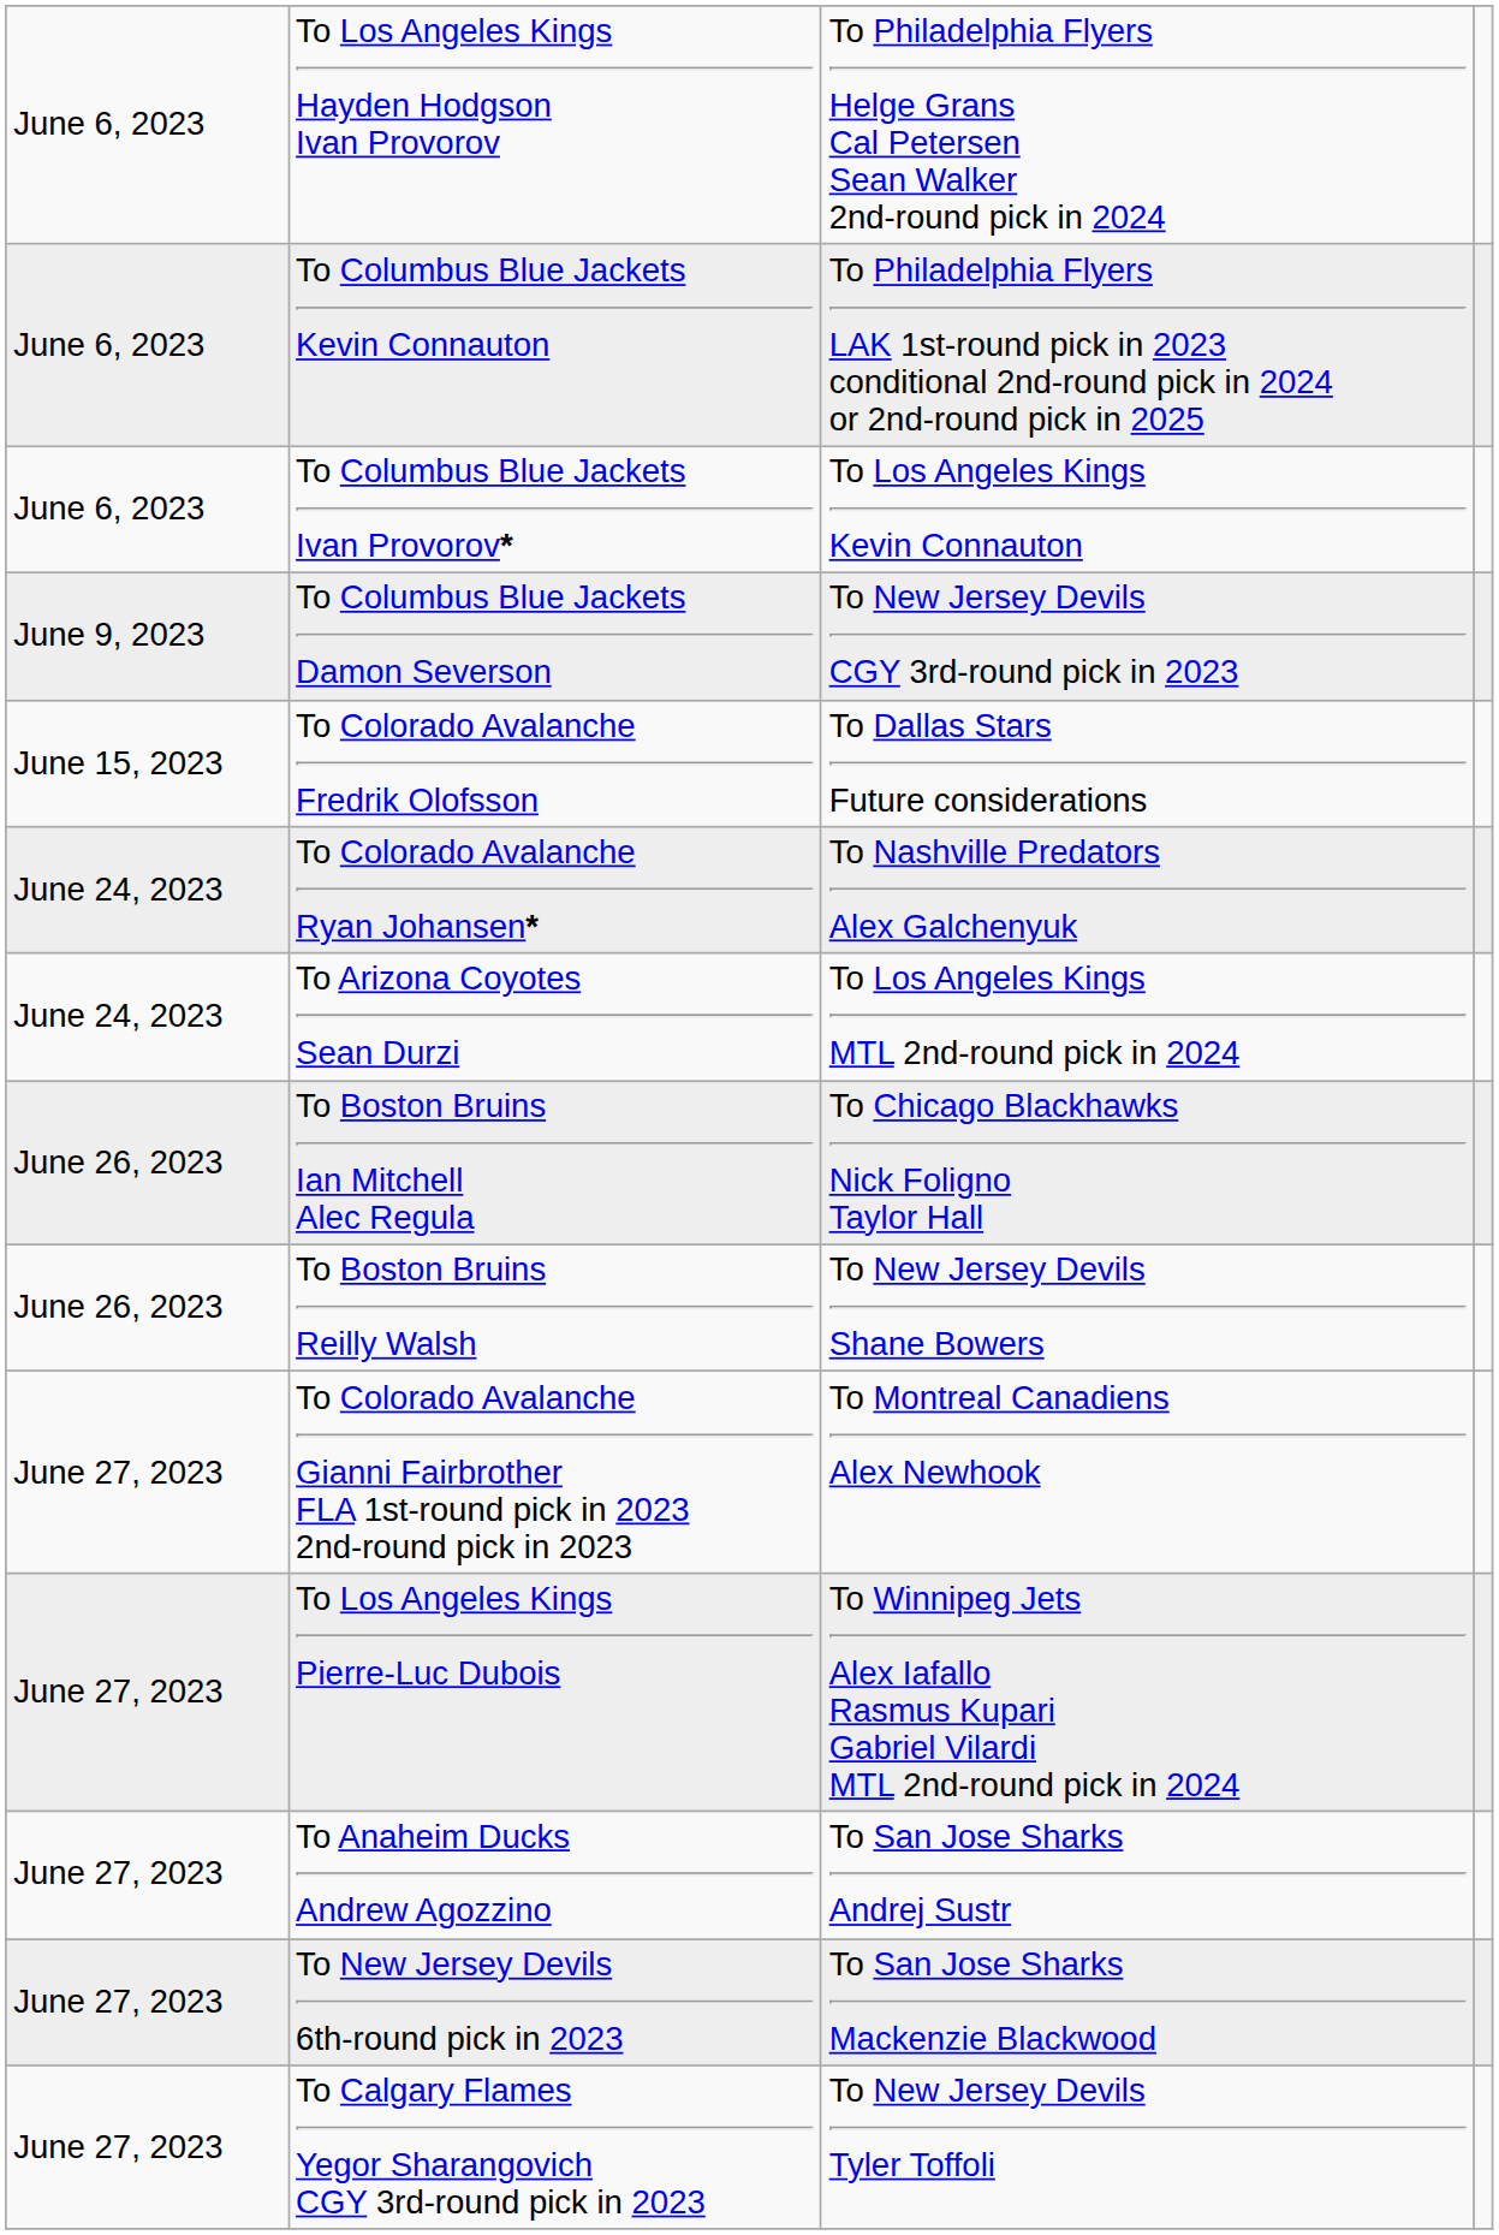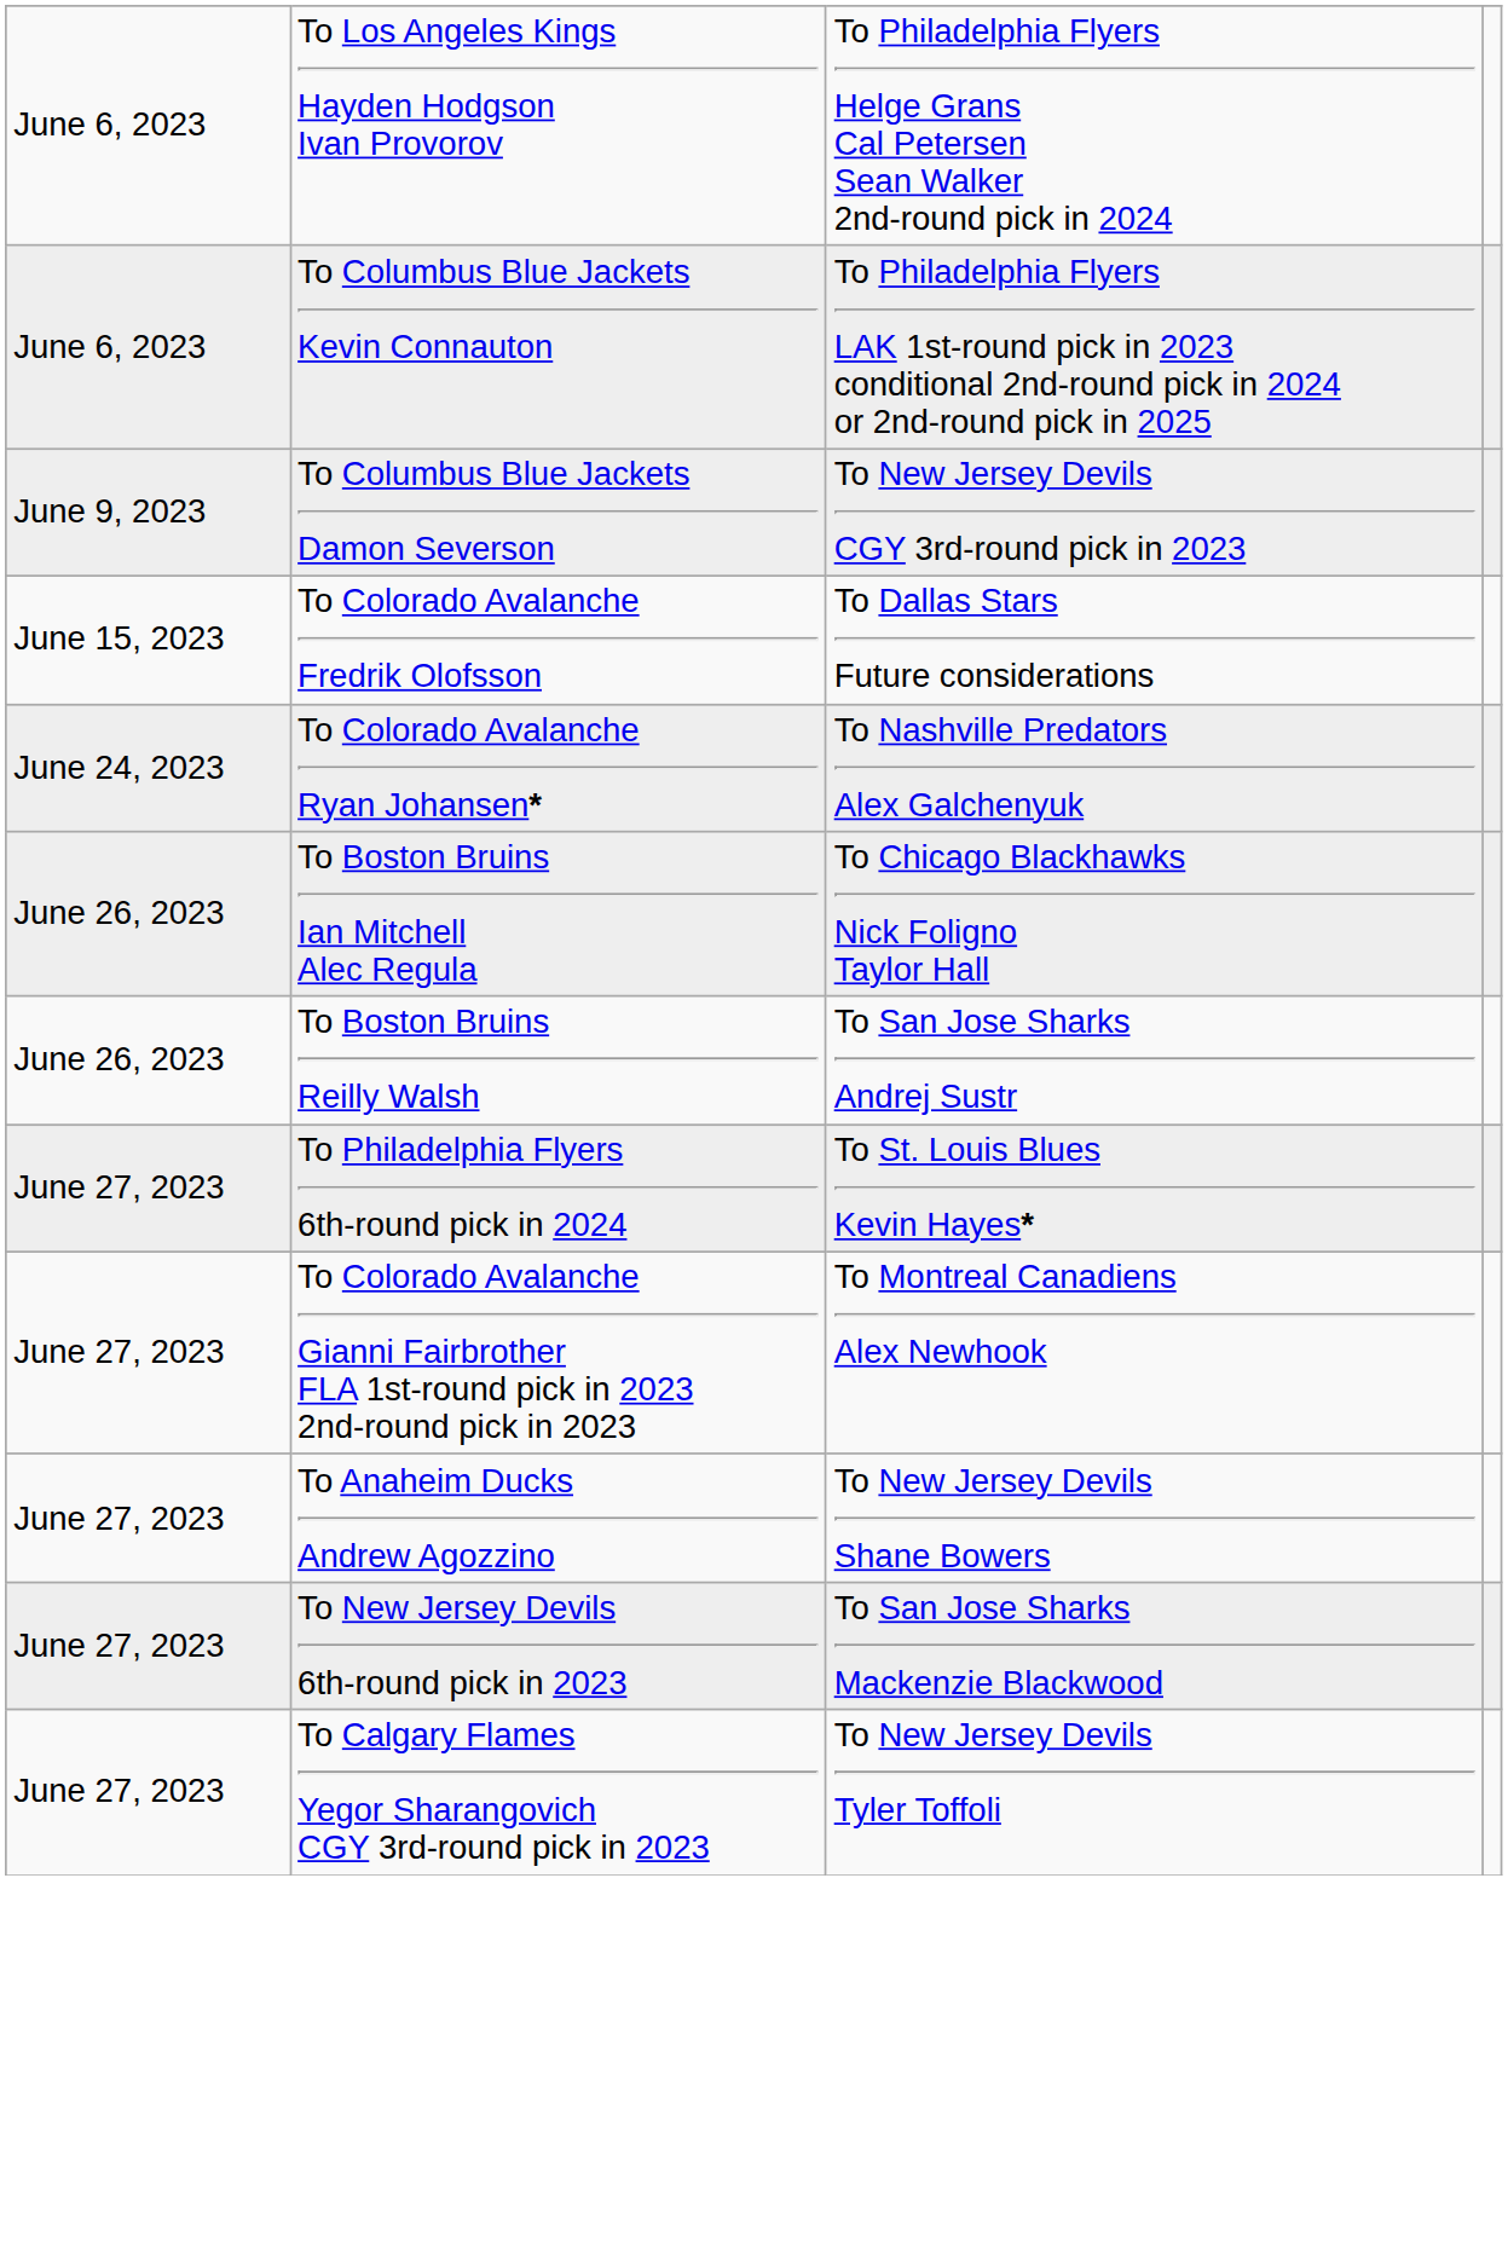 <table cellspacing=0 class="wikitable" style="border:1px solid #999999; width:720px;">
 <tr>
 <td>June 6, 2023</td>
 <td valign="top">To <a href='#'>Los Angeles Kings</a><hr><a href='#'>Hayden Hodgson</a><br><a href='#'>Ivan Provorov</a></td>
 <td valign="top">To <a href='#'>Philadelphia Flyers</a><hr><a href='#'>Helge Grans</a><br><a href='#'>Cal Petersen</a><br><a href='#'>Sean Walker</a><br>2nd-round pick in <a href='#'>2024</a></td>
 <td></td>
 </tr>
 <tr bgcolor="eeeeee">
 <td>June 6, 2023</td>
 <td valign="top">To <a href='#'>Columbus Blue Jackets</a><hr><a href='#'>Kevin Connauton</a></td>
 <td valign="top">To <a href='#'>Philadelphia Flyers</a><hr><a href='#'>LAK</a> 1st-round pick in <a href='#'>2023</a><br><span>conditional</span> 2nd-round pick in <a href='#'>2024</a><br>or  2nd-round pick in <a href='#'>2025</a></td>
-<td></td>
-</tr>
-<tr>
-<td>June 6, 2023</td>
-<td valign="top">To <a href='#'>Columbus Blue Jackets</a><hr><a href='#'>Ivan Provorov</a><span><strong>*</strong></span></td>
-<td valign="top">To <a href='#'>Los Angeles Kings</a><hr><a href='#'>Kevin Connauton</a></td>
 <td></td>
 </tr>
 <tr bgcolor="eeeeee">
 <td>June 9, 2023</td>
 <td valign="top">To <a href='#'>Columbus Blue Jackets</a><hr><a href='#'>Damon Severson</a></td>
 <td valign="top">To <a href='#'>New Jersey Devils</a><hr><a href='#'>CGY</a> 3rd-round pick in <a href='#'>2023</a></td>
 <td></td>
 </tr>
 <tr>
 <td>June 15, 2023</td>
 <td valign="top">To <a href='#'>Colorado Avalanche</a><hr><a href='#'>Fredrik Olofsson</a></td>
 <td valign="top">To <a href='#'>Dallas Stars</a><hr><span>Future considerations</span></td>
 <td></td>
 </tr>
 <tr bgcolor="eeeeee">
 <td>June 24, 2023</td>
 <td valign="top">To <a href='#'>Colorado Avalanche</a><hr><a href='#'>Ryan Johansen</a><span><strong>*</strong></span></td>
 <td valign="top">To <a href='#'>Nashville Predators</a><hr><a href='#'>Alex Galchenyuk</a></td>
 <td></td>
 </tr>
-<tr>
-<td>June 24, 2023</td>
-<td valign="top">To <a href='#'>Arizona Coyotes</a><hr><a href='#'>Sean Durzi</a></td>
-<td valign="top">To <a href='#'>Los Angeles Kings</a><hr><a href='#'>MTL</a> 2nd-round pick in <a href='#'>2024</a></td>
-<td></td>
-</tr>
 <tr bgcolor="eeeeee">
 <td>June 26, 2023</td>
 <td valign="top">To <a href='#'>Boston Bruins</a><hr><a href='#'>Ian Mitchell</a><br><a href='#'>Alec Regula</a></td>
 <td valign="top">To <a href='#'>Chicago Blackhawks</a><hr><a href='#'>Nick Foligno</a><br><a href='#'>Taylor Hall</a></td>
 <td></td>
 </tr>
 <tr>
 <td>June 26, 2023</td>
 <td valign="top">To <a href='#'>Boston Bruins</a><hr><a href='#'>Reilly Walsh</a></td>
-<td valign="top">To <a href='#'>New Jersey Devils</a><hr><a href='#'>Shane Bowers</a></td>
+<td valign="top">To <a href='#'>San Jose Sharks</a><hr><a href='#'>Andrej Sustr</a></td>
+<td></td>
+</tr>
+<tr bgcolor="eeeeee">
+<td>June 27, 2023</td>
+<td valign="top">To <a href='#'>Philadelphia Flyers</a><hr>6th-round pick in <a href='#'>2024</a></td>
+<td valign="top">To <a href='#'>St. Louis Blues</a><hr><a href='#'>Kevin Hayes</a><span><strong>*</strong></span></td>
 <td></td>
 </tr>
 <tr>
 <td>June 27, 2023</td>
 <td valign="top">To <a href='#'>Colorado Avalanche</a><hr><a href='#'>Gianni Fairbrother</a><br><a href='#'>FLA</a> 1st-round pick in <a href='#'>2023</a><br>2nd-round pick in 2023</td>
 <td valign="top">To <a href='#'>Montreal Canadiens</a><hr><a href='#'>Alex Newhook</a></td>
 <td></td>
 </tr>
-<tr bgcolor="eeeeee">
-<td>June 27, 2023</td>
-<td valign="top">To <a href='#'>Los Angeles Kings</a><hr><a href='#'>Pierre-Luc Dubois</a></td>
-<td valign="top">To <a href='#'>Winnipeg Jets</a><hr><a href='#'>Alex Iafallo</a><br><a href='#'>Rasmus Kupari</a><br><a href='#'>Gabriel Vilardi</a><br><a href='#'>MTL</a> 2nd-round pick in <a href='#'>2024</a></td>
-<td></td>
-</tr>
 <tr>
 <td>June 27, 2023</td>
 <td valign="top">To <a href='#'>Anaheim Ducks</a><hr><a href='#'>Andrew Agozzino</a></td>
-<td valign="top">To <a href='#'>San Jose Sharks</a><hr><a href='#'>Andrej Sustr</a></td>
+<td valign="top">To <a href='#'>New Jersey Devils</a><hr><a href='#'>Shane Bowers</a></td>
 <td></td>
 </tr>
 <tr bgcolor="eeeeee">
 <td>June 27, 2023</td>
 <td valign="top">To <a href='#'>New Jersey Devils</a><hr>6th-round pick in <a href='#'>2023</a></td>
 <td valign="top">To <a href='#'>San Jose Sharks</a><hr><a href='#'>Mackenzie Blackwood</a></td>
 <td></td>
 </tr>
 <tr>
 <td>June 27, 2023</td>
 <td valign="top">To <a href='#'>Calgary Flames</a><hr><a href='#'>Yegor Sharangovich</a><br><a href='#'>CGY</a> 3rd-round pick in <a href='#'>2023</a></td>
 <td valign="top">To <a href='#'>New Jersey Devils</a><hr><a href='#'>Tyler Toffoli</a></td>
 <td></td>
 </tr>
 </table>
